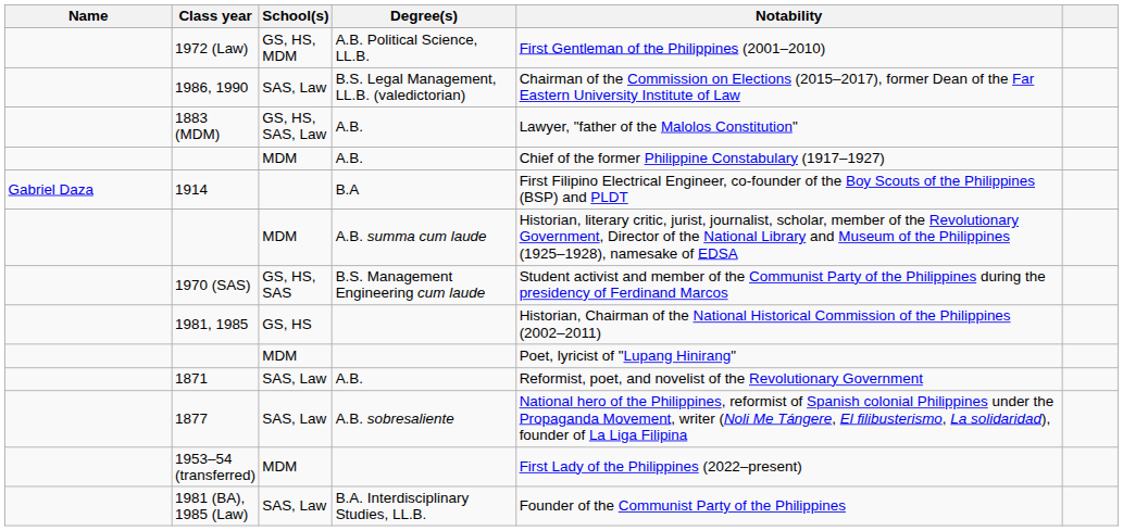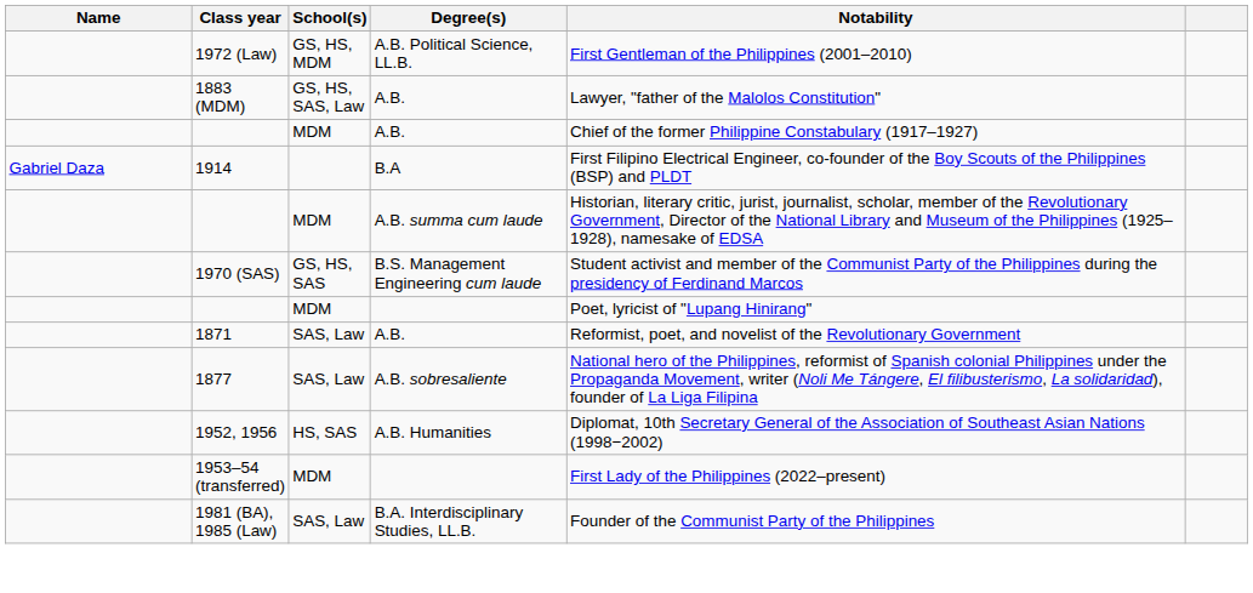 <table class="wikitable sortable" style="width:77%">
 <tr>
 <th style="width:15%;">Name</th>
 <th style="width:5%;">Class year</th>
 <th style="width:5%;">School(s)</th>
 <th>Degree(s)</th>
 <th style="width:*;" class="unsortable">Notability</th>
 <th style="width:5%;" class="unsortable"></th>
 </tr>
 <tr>
 <td></td>
 <td>1972 (Law)</td>
 <td>GS, HS, MDM</td>
 <td>A.B. Political Science, LL.B.</td>
 <td><a href='#'>First Gentleman of the Philippines</a> (2001–2010)</td>
-<td></td>
-</tr>
-<tr>
-<td></td>
-<td>1986, 1990</td>
-<td>SAS, Law</td>
-<td>B.S. Legal Management, LL.B. (valedictorian)</td>
-<td>Chairman of the <a href='#'>Commission on Elections</a> (2015–2017), former Dean of the <a href='#'>Far Eastern University Institute of Law</a></td>
 <td></td>
 </tr>
 <tr>
 <td></td>
 <td>1883 (MDM)</td>
 <td>GS, HS, SAS, Law</td>
 <td>A.B.</td>
 <td>Lawyer, "father of the <a href='#'>Malolos Constitution</a>"</td>
 <td></td>
 </tr>
 <tr>
 <td></td>
 <td></td>
 <td>MDM</td>
 <td>A.B.</td>
 <td>Chief of the former <a href='#'>Philippine Constabulary</a> (1917–1927)</td>
 <td></td>
 </tr>
 <tr>
 <td><a href='#'>Gabriel Daza</a></td>
 <td>1914</td>
 <td></td>
 <td>B.A</td>
 <td>First Filipino Electrical Engineer, co-founder of the <a href='#'>Boy Scouts of the Philippines</a> (BSP) and <a href='#'>PLDT</a></td>
 <td></td>
 </tr>
 <tr>
 <td></td>
 <td></td>
 <td>MDM</td>
 <td>A.B. <em>summa cum laude</em></td>
 <td>Historian, literary critic, jurist, journalist, scholar, member of the <a href='#'>Revolutionary Government</a>, Director of the <a href='#'>National Library</a> and <a href='#'>Museum of the Philippines</a> (1925–1928), namesake of <a href='#'>EDSA</a></td>
 <td></td>
 </tr>
 <tr>
 <td></td>
 <td>1970 (SAS)</td>
 <td>GS, HS, SAS</td>
 <td>B.S. Management Engineering <em>cum laude</em></td>
 <td>Student activist and member of the <a href='#'>Communist Party of the Philippines</a> during the <a href='#'>presidency of Ferdinand Marcos</a></td>
 <td></td>
 </tr>
 <tr>
 <td></td>
-<td>1981, 1985</td>
-<td>GS, HS</td>
-<td></td>
-<td>Historian, Chairman of the <a href='#'>National Historical Commission of the Philippines</a> (2002–2011)</td>
-<td></td>
-</tr>
-<tr>
-<td></td>
 <td></td>
 <td>MDM</td>
 <td></td>
 <td>Poet, lyricist of "<a href='#'>Lupang Hinirang</a>"</td>
 <td></td>
 </tr>
 <tr>
 <td></td>
 <td>1871</td>
 <td>SAS, Law</td>
 <td>A.B.</td>
 <td>Reformist, poet, and novelist of the <a href='#'>Revolutionary Government</a></td>
 <td></td>
 </tr>
 <tr>
 <td></td>
 <td>1877</td>
 <td>SAS, Law</td>
 <td>A.B. <em>sobresaliente</em></td>
 <td><a href='#'>National hero of the Philippines</a>, reformist of <a href='#'>Spanish colonial Philippines</a> under the <a href='#'>Propaganda Movement</a>, writer (<em><a href='#'>Noli Me Tángere</a></em>, <em><a href='#'>El filibusterismo</a></em>, <em><a href='#'>La solidaridad</a></em>), founder of <a href='#'>La Liga Filipina</a></td>
 <td></td>
 </tr>
 <tr>
 <td></td>
+<td>1952, 1956</td>
+<td>HS, SAS</td>
+<td>A.B. Humanities</td>
+<td>Diplomat, 10th <a href='#'>Secretary General of the Association of Southeast Asian Nations</a> (1998−2002)</td>
+<td></td>
+</tr>
+<tr>
+<td></td>
 <td>1953–54 (transferred)</td>
 <td>MDM</td>
 <td></td>
 <td><a href='#'>First Lady of the Philippines</a> (2022–present)</td>
 <td></td>
 </tr>
 <tr>
 <td></td>
 <td>1981 (BA), 1985 (Law)</td>
 <td>SAS, Law</td>
 <td>B.A. Interdisciplinary Studies, LL.B.</td>
 <td>Founder of the <a href='#'>Communist Party of the Philippines</a></td>
 <td></td>
 </tr>
 </table>
